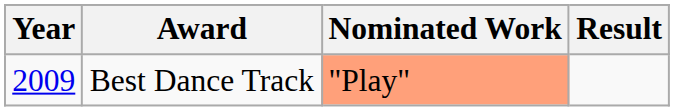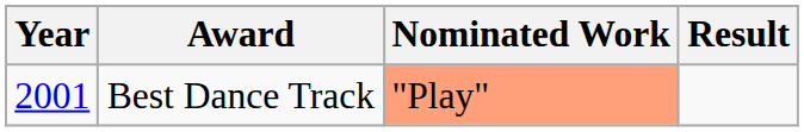 <table class="wikitable">
 <tr>
 <th>Year</th>
 <th>Award</th>
 <th>Nominated Work</th>
 <th>Result</th>
 </tr>
 <tr>
-<td><a href='#'>2009</a></td>
+<td><a href='#'>2001</a></td>
 <td>Best Dance Track</td>
 <td style="background: lightsalmon;">"Play"</td>
 <td></td>
 </tr>
 </table>
